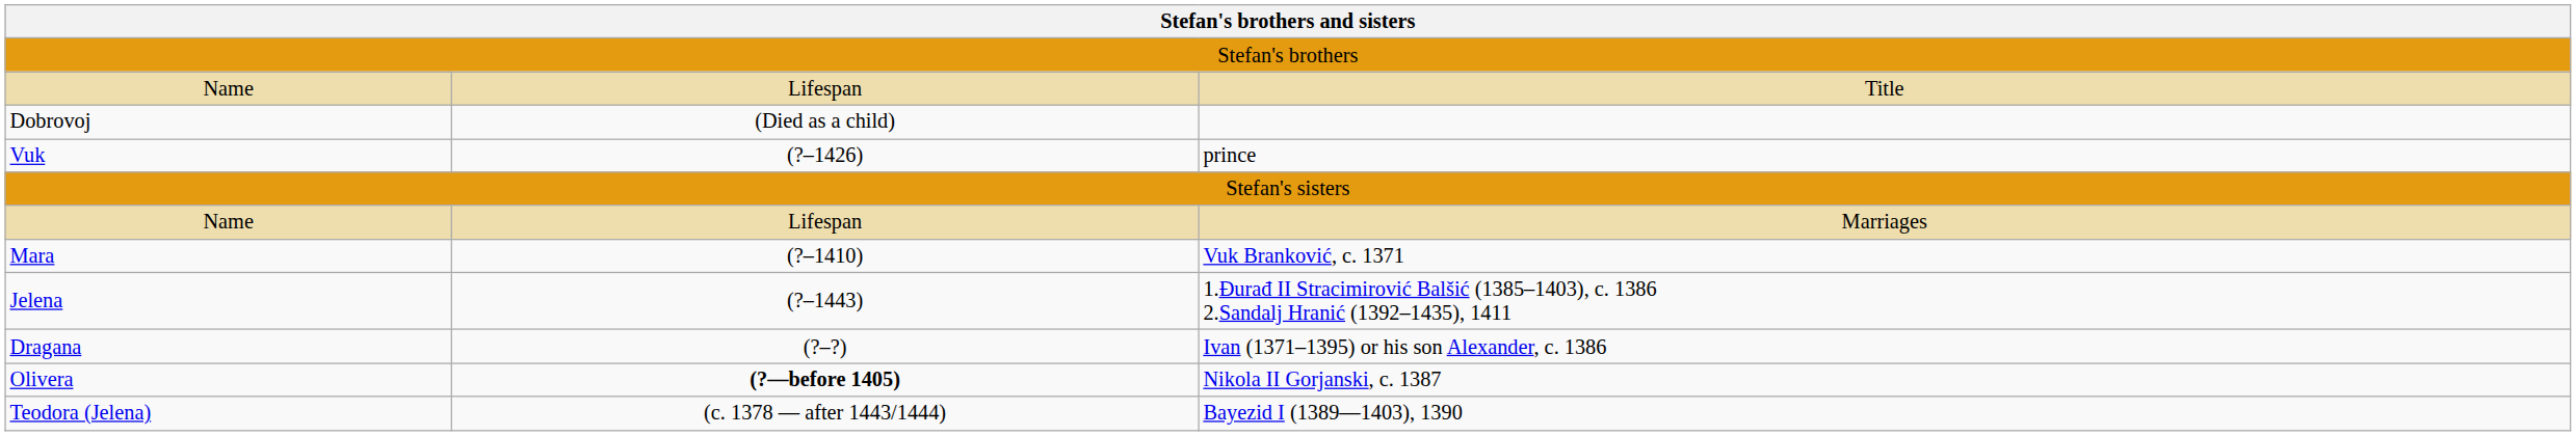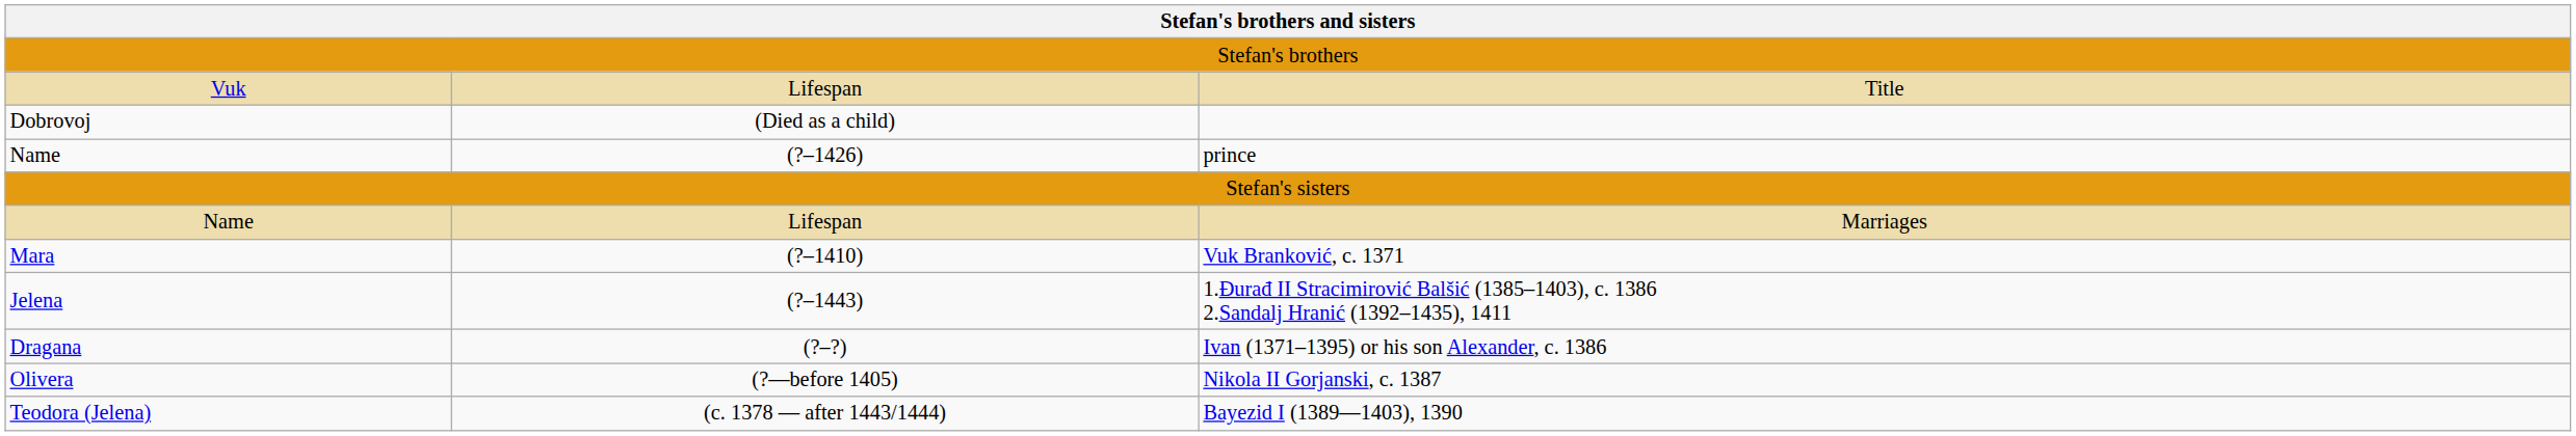 <table style="margin:auto; width:98%;" class="wikitable collapsible collapsed">
 <tr>
 <th colspan="4">Stefan's brothers and sisters</th>
 </tr>
 <tr>
 <td colspan="4"  style="text-align:center; background:#e49b0f;">Stefan's brothers</td>
 </tr>
 <tr style="text-align:center; background:#efdead;">
-<td>Name</td>
+<td><a href='#'>Vuk</a></td>
 <td style="text-align:center; background:#efdead;">Lifespan</td>
 <td style="text-align:center; background:#efdead;">Title</td>
 </tr>
 <tr>
 <td>Dobrovoj</td>
 <td style="text-align:center;">(Died as a child)</td>
 <td></td>
 </tr>
 <tr>
-<td><a href='#'>Vuk</a></td>
+<td>Name</td>
 <td style="text-align:center;">(?–1426)</td>
 <td>prince</td>
 </tr>
 <tr>
 <td colspan="4"  style="text-align:center; background:#e49b0f;">Stefan's sisters</td>
 </tr>
 <tr style="text-align:center; background:#efdead;">
 <td>Name</td>
 <td style="text-align:center; background:#efdead;">Lifespan</td>
 <td style="text-align:center; background:#efdead;">Marriages</td>
 </tr>
 <tr>
 <td><a href='#'>Мara</a></td>
 <td style="text-align:center;">(?–1410)</td>
 <td><a href='#'>Vuk Branković</a>, c. 1371</td>
 </tr>
 <tr>
 <td><a href='#'>Jelena</a></td>
 <td style="text-align:center;">(?–1443)</td>
 <td>1.<a href='#'>Đurađ II Stracimirović Balšić</a> (1385–1403), c. 1386<br>2.<a href='#'>Sandalj Hranić</a> (1392–1435), 1411</td>
 </tr>
 <tr>
 <td><a href='#'>Dragana</a></td>
 <td style="text-align:center;">(?–?)</td>
 <td><a href='#'>Ivan</a> (1371–1395) or his son <a href='#'>Alexander</a>, c. 1386</td>
 </tr>
 <tr>
 <td><a href='#'>Olivera</a></td>
-<td style="text-align:center;"><strong>(?—before 1405)</strong></td>
+<td style="text-align:center;">(?—before 1405)</td>
 <td><a href='#'>Nikola II Gorjanski</a>, c. 1387</td>
 </tr>
 <tr>
 <td><a href='#'>Teodora (Jelena)</a></td>
 <td style="text-align:center;">(c. 1378 — after 1443/1444)</td>
 <td><a href='#'>Bayezid I</a> (1389—1403), 1390</td>
 </tr>
 </table>
